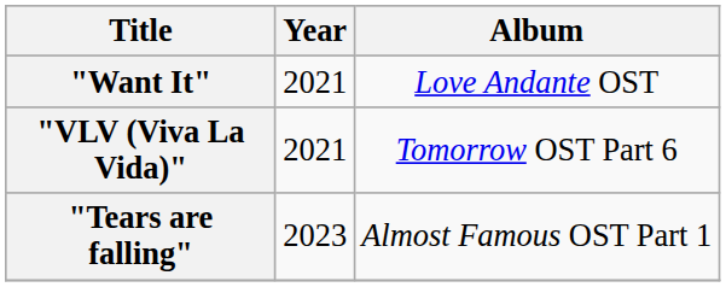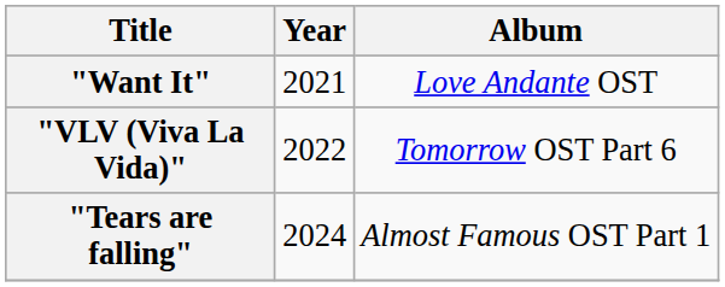 <table class="wikitable plainrowheaders" style="text-align:center;" border="1">
 <tr>
 <th scope="col" style="width:8em">Title</th>
 <th scope="col">Year</th>
 <th scope="col">Album</th>
 </tr>
 <tr>
 <th scope="row">"Want It" </th>
 <td>2021</td>
 <td><em><a href='#'>Love Andante</a></em> OST</td>
 </tr>
 <tr>
 <th scope="row">"VLV (Viva La Vida)"</th>
-<td>2021</td>
+<td>2022</td>
 <td><em><a href='#'>Tomorrow</a></em> OST Part 6</td>
 </tr>
 <tr>
 <th scope="row">"Tears are falling"</th>
-<td>2023</td>
+<td>2024</td>
 <td><em>Almost Famous</em> OST Part 1</td>
 </tr>
 <tr>
 </tr>
 </table>
